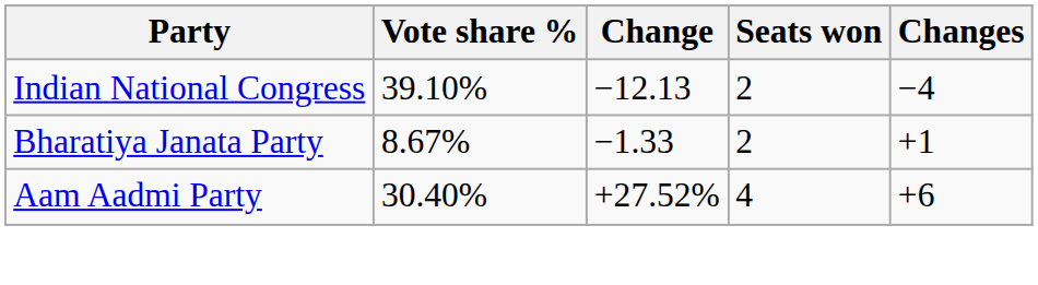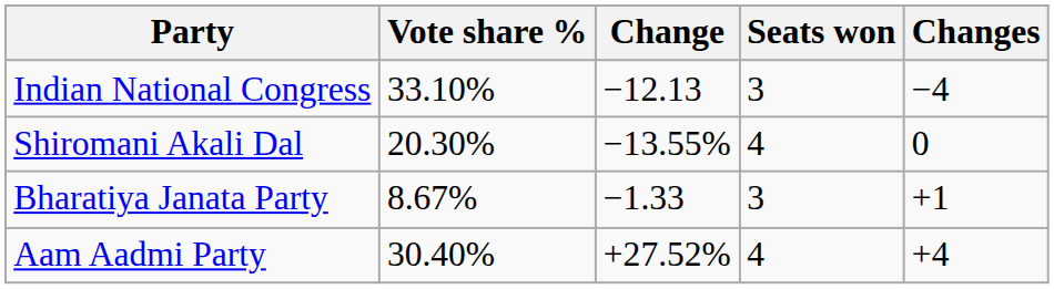 <table class="wikitable sortable">
 <tr>
 <th>Party</th>
 <th>Vote share %</th>
 <th>Change</th>
 <th>Seats won</th>
 <th>Changes</th>
 </tr>
 <tr>
 <td><a href='#'>Indian National Congress</a></td>
-<td>39.10%</td>
+<td>33.10%</td>
 <td>−12.13</td>
-<td>2</td>
+<td>3</td>
 <td>−4</td>
+</tr>
+<tr>
+<td><a href='#'>Shiromani Akali Dal</a></td>
+<td>20.30%</td>
+<td>−13.55%</td>
+<td>4</td>
+<td>0</td>
 </tr>
 <tr>
 <td><a href='#'>Bharatiya Janata Party</a></td>
 <td>8.67%</td>
 <td>−1.33</td>
-<td>2</td>
+<td>3</td>
 <td>+1</td>
 </tr>
 <tr>
 <td><a href='#'>Aam Aadmi Party</a></td>
 <td>30.40%</td>
 <td>+27.52%</td>
 <td>4</td>
-<td>+6</td>
+<td>+4</td>
 </tr>
 </table>
